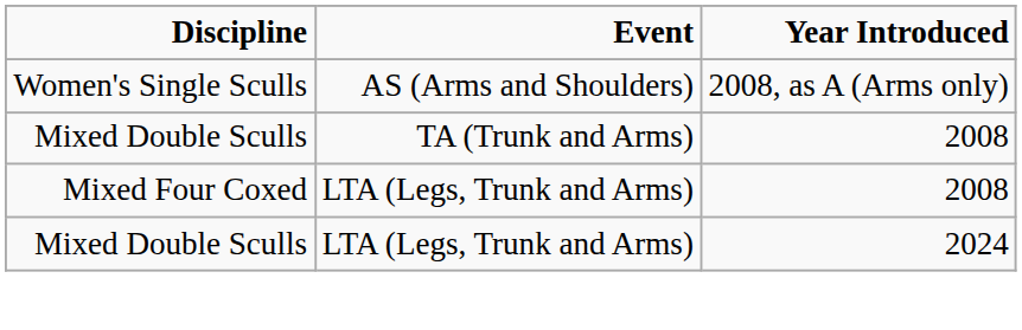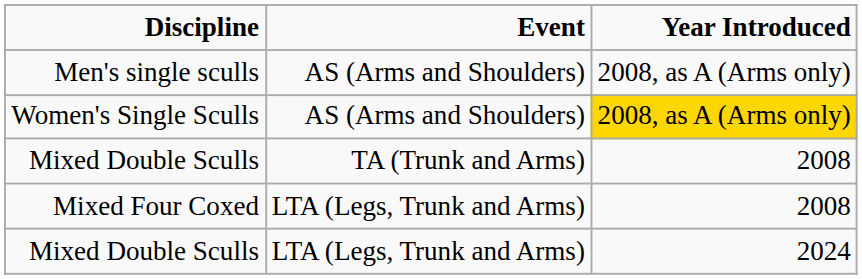 <table class="wikitable" style="text-align:right; font-size:90%">
 <tr>
 <td><strong>Discipline</strong></td>
 <td><strong>Event</strong></td>
 <td><strong>Year Introduced</strong></td>
 </tr>
 <tr>
+<td>Men's single sculls</td>
+<td>AS (Arms and Shoulders)</td>
+<td>2008, as A (Arms only)</td>
+</tr>
+<tr>
 <td>Women's Single Sculls</td>
 <td>AS (Arms and Shoulders)</td>
-<td>2008, as A (Arms only)</td>
+<td style="background: gold;">2008, as A (Arms only)</td>
 </tr>
 <tr>
 <td>Mixed Double Sculls</td>
 <td>TA (Trunk and Arms)</td>
 <td>2008</td>
 </tr>
 <tr>
 <td>Mixed Four Coxed</td>
 <td>LTA (Legs, Trunk and Arms)</td>
 <td>2008</td>
 </tr>
 <tr>
 <td>Mixed Double Sculls</td>
 <td>LTA (Legs, Trunk and Arms)</td>
 <td>2024</td>
 </tr>
 </table>
